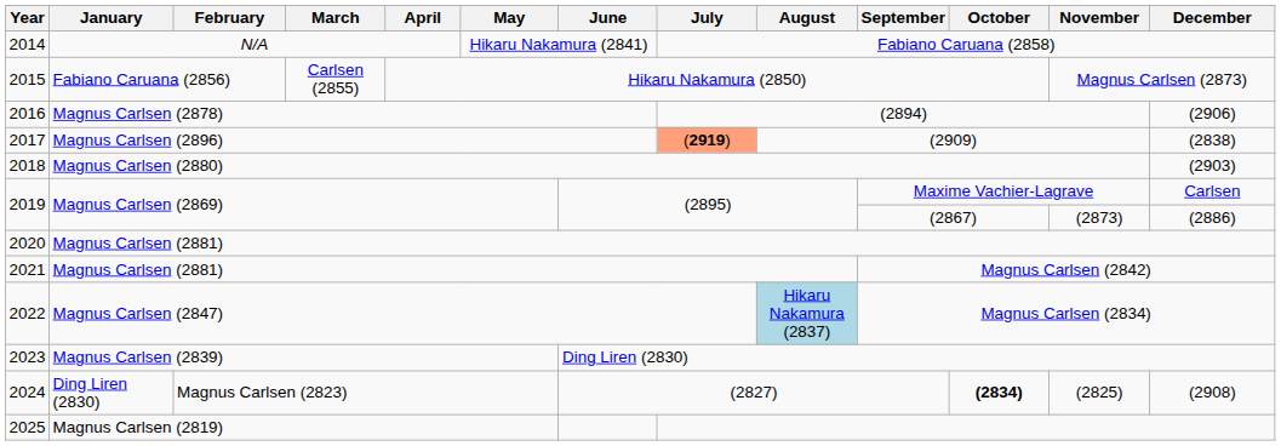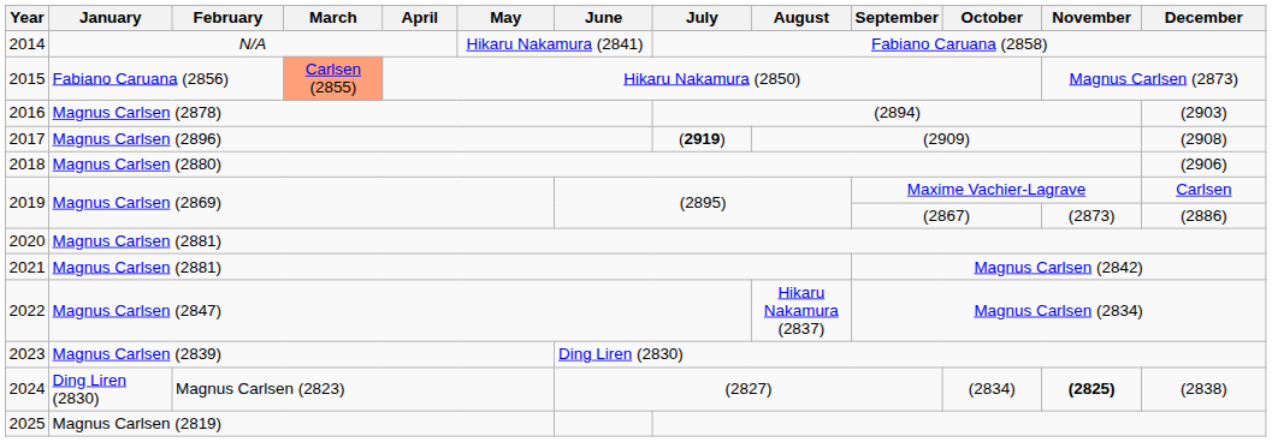 <table class="wikitable center" style="text-align:center">
 <tr>
 <th>Year</th>
 <th style="width:10%">January</th>
 <th style="width:9%">February</th>
 <th style="width:8%">March</th>
 <th style="width:6%">April</th>
 <th style="width:8%">May</th>
 <th style="width:8%">June</th>
 <th style="width:8%">July</th>
 <th style="width:8%">August</th>
 <th style="width:6%">September</th>
 <th style="width:8%">October</th>
 <th style="width:8%">November</th>
 <th style="width:10%">December</th>
 </tr>
 <tr>
 <td>2014</td>
 <td colspan=4><em>N/A</em></td>
 <td colspan=2> <a href='#'>Hikaru Nakamura</a> (2841)</td>
 <td colspan=6> <a href='#'>Fabiano Caruana</a> (2858)</td>
 </tr>
 <tr>
 <td>2015</td>
 <td colspan=2 align=left> <a href='#'>Fabiano Caruana</a> (2856)</td>
-<td> <a href='#'>Carlsen</a> (2855)</td>
+<td style="background: lightsalmon;"> <a href='#'>Carlsen</a> (2855)</td>
 <td colspan=7> <a href='#'>Hikaru Nakamura</a> (2850)</td>
 <td colspan=2> <a href='#'>Magnus Carlsen</a> (2873)</td>
 </tr>
 <tr>
 <td>2016</td>
 <td colspan=6 align=left> <a href='#'>Magnus Carlsen</a> (2878)</td>
 <td colspan=5>(2894)</td>
-<td>(2906)</td>
+<td>(2903)</td>
 </tr>
 <tr>
 <td>2017</td>
 <td colspan=6 align=left> <a href='#'>Magnus Carlsen</a> (2896)</td>
-<td style="background: lightsalmon;">(<strong>2919</strong>)</td>
+<td>(<strong>2919</strong>)</td>
 <td colspan=4>(2909)</td>
-<td>(2838)</td>
+<td>(2908)</td>
 </tr>
 <tr>
 <td>2018</td>
 <td colspan=11 align=left> <a href='#'>Magnus Carlsen</a> (2880)</td>
-<td>(2903)</td>
+<td>(2906)</td>
 </tr>
 <tr>
 <td rowspan=2>2019</td>
 <td colspan=5 rowspan=2 align=left> <a href='#'>Magnus Carlsen</a> (2869)</td>
 <td colspan=3 rowspan=2>(2895)</td>
 <td colspan=3> <a href='#'>Maxime Vachier-Lagrave</a></td>
 <td> <a href='#'>Carlsen</a></td>
 </tr>
 <tr>
 <td colspan=2>(2867)</td>
 <td>(2873)</td>
 <td>(2886)</td>
 </tr>
 <tr>
 <td>2020</td>
 <td colspan=12 align=left> <a href='#'>Magnus Carlsen</a> (2881)</td>
 </tr>
 <tr>
 <td>2021</td>
 <td colspan=8 align=left> <a href='#'>Magnus Carlsen</a> (2881)</td>
 <td colspan=4> <a href='#'>Magnus Carlsen</a> (2842)</td>
 </tr>
 <tr>
 <td>2022</td>
 <td colspan=7 align=left> <a href='#'>Magnus Carlsen</a> (2847)</td>
-<td style="background: lightblue;"> <a href='#'>Hikaru Nakamura</a> (2837)</td>
+<td> <a href='#'>Hikaru Nakamura</a> (2837)</td>
 <td colspan=4> <a href='#'>Magnus Carlsen</a> (2834)</td>
 </tr>
 <tr>
 <td>2023</td>
 <td colspan=5 align=left> <a href='#'>Magnus Carlsen</a> (2839)</td>
 <td colspan=7 align=left> <a href='#'>Ding Liren</a> (2830)</td>
 </tr>
 <tr>
 <td>2024</td>
 <td align=left> <a href='#'>Ding Liren</a> (2830)</td>
 <td colspan=4 align=left> Magnus Carlsen (2823)</td>
 <td colspan=4>(2827)</td>
-<td><strong>(2834)</strong></td>
-<td>(2825)</td>
-<td>(2908)</td>
+<td>(2834)</td>
+<td><strong>(2825)</strong></td>
+<td>(2838)</td>
 </tr>
 <tr>
 <td>2025</td>
 <td colspan=5 align=left> Magnus Carlsen (2819)</td>
 <td></td>
 </tr>
 </table>
